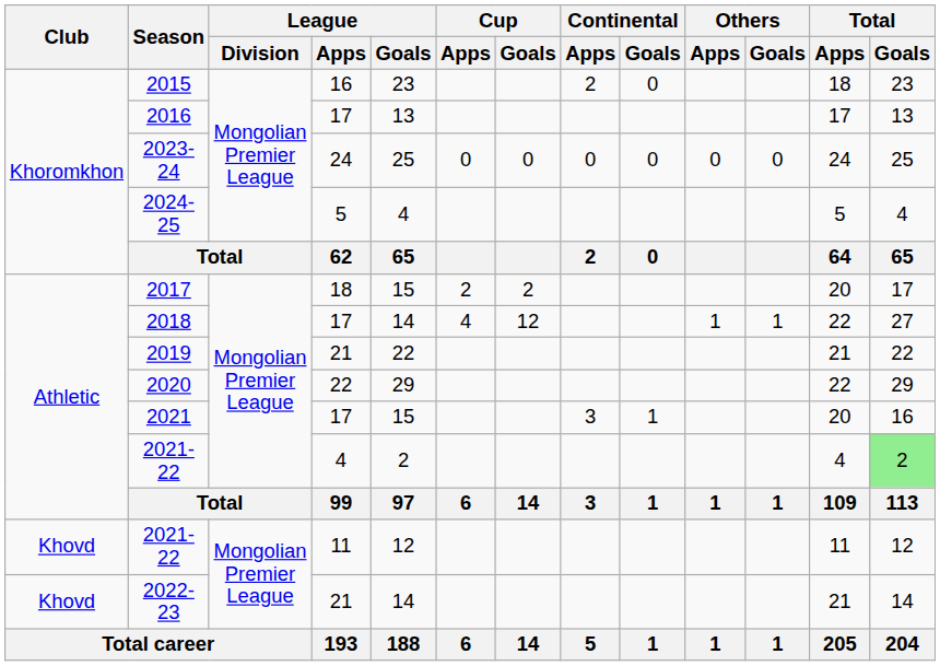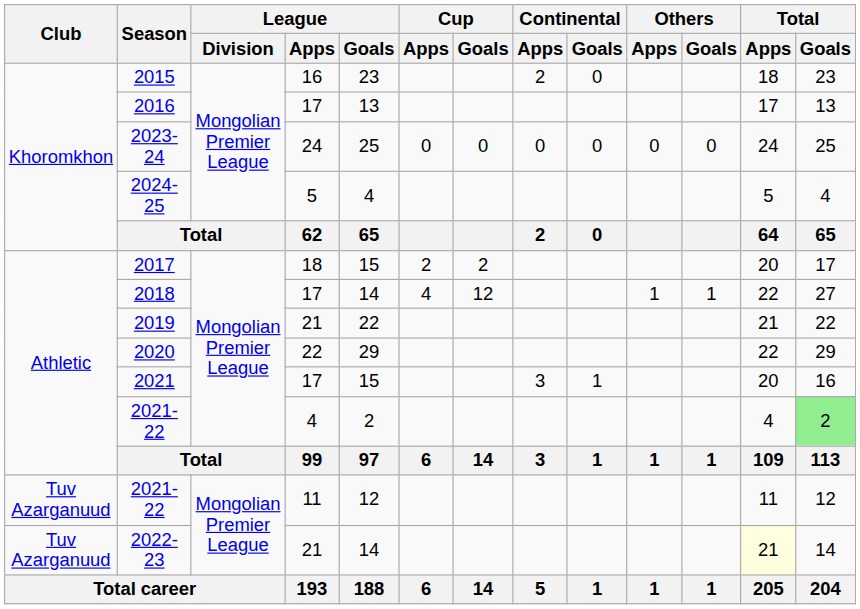 <table class="wikitable" style="text-align:center;">
 <tr>
 <th rowspan=2>Club</th>
 <th rowspan=2>Season</th>
 <th colspan=3>League</th>
 <th colspan=2>Cup</th>
 <th colspan=2>Continental</th>
 <th colspan=2>Others</th>
 <th colspan=2>Total</th>
 </tr>
 <tr>
 <th>Division</th>
 <th>Apps</th>
 <th>Goals</th>
 <th>Apps</th>
 <th>Goals</th>
 <th>Apps</th>
 <th>Goals</th>
 <th>Apps</th>
 <th>Goals</th>
 <th>Apps</th>
 <th>Goals</th>
 </tr>
 <tr>
 <td rowspan=5><a href='#'>Khoromkhon</a></td>
 <td><a href='#'>2015</a></td>
 <td rowspan=4><a href='#'>Mongolian Premier League</a></td>
 <td>16</td>
 <td>23</td>
 <td></td>
 <td></td>
 <td>2</td>
 <td>0</td>
 <td></td>
 <td></td>
 <td>18</td>
 <td>23</td>
 </tr>
 <tr>
 <td><a href='#'>2016</a></td>
 <td>17</td>
 <td>13</td>
 <td></td>
 <td></td>
 <td></td>
 <td></td>
 <td></td>
 <td></td>
 <td>17</td>
 <td>13</td>
 </tr>
 <tr>
 <td><a href='#'>2023-24</a></td>
 <td>24</td>
 <td>25</td>
 <td>0</td>
 <td>0</td>
 <td>0</td>
 <td>0</td>
 <td>0</td>
 <td>0</td>
 <td>24</td>
 <td>25</td>
 </tr>
 <tr>
 <td><a href='#'>2024-25</a></td>
 <td>5</td>
 <td>4</td>
 <td></td>
 <td></td>
 <td></td>
 <td></td>
 <td></td>
 <td></td>
 <td>5</td>
 <td>4</td>
 </tr>
 <tr>
 <th colspan=2>Total</th>
 <th>62</th>
 <th>65</th>
 <th></th>
 <th></th>
 <th>2</th>
 <th>0</th>
 <th></th>
 <th></th>
 <th>64</th>
 <th>65</th>
 </tr>
 <tr>
 <td rowspan=7><a href='#'>Athletic</a></td>
 <td><a href='#'>2017</a></td>
 <td rowspan=6><a href='#'>Mongolian Premier League</a></td>
 <td>18</td>
 <td>15</td>
 <td>2</td>
 <td>2</td>
 <td></td>
 <td></td>
 <td></td>
 <td></td>
 <td>20</td>
 <td>17</td>
 </tr>
 <tr>
 <td><a href='#'>2018</a></td>
 <td>17</td>
 <td>14</td>
 <td>4</td>
 <td>12</td>
 <td></td>
 <td></td>
 <td>1</td>
 <td>1</td>
 <td>22</td>
 <td>27</td>
 </tr>
 <tr>
 <td><a href='#'>2019</a></td>
 <td>21</td>
 <td>22</td>
 <td></td>
 <td></td>
 <td></td>
 <td></td>
 <td></td>
 <td></td>
 <td>21</td>
 <td>22</td>
 </tr>
 <tr>
 <td><a href='#'>2020</a></td>
 <td>22</td>
 <td>29</td>
 <td></td>
 <td></td>
 <td></td>
 <td></td>
 <td></td>
 <td></td>
 <td>22</td>
 <td>29</td>
 </tr>
 <tr>
 <td><a href='#'>2021</a></td>
 <td>17</td>
 <td>15</td>
 <td></td>
 <td></td>
 <td>3</td>
 <td>1</td>
 <td></td>
 <td></td>
 <td>20</td>
 <td>16</td>
 </tr>
 <tr>
 <td><a href='#'>2021-22</a></td>
 <td>4</td>
 <td>2</td>
 <td></td>
 <td></td>
 <td></td>
 <td></td>
 <td></td>
 <td></td>
 <td>4</td>
 <td style="background: lightgreen;">2</td>
 </tr>
 <tr>
 <th colspan=2>Total</th>
 <th>99</th>
 <th>97</th>
 <th>6</th>
 <th>14</th>
 <th>3</th>
 <th>1</th>
 <th>1</th>
 <th>1</th>
 <th>109</th>
 <th>113</th>
 </tr>
 <tr>
-<td><a href='#'>Khovd</a></td>
+<td><a href='#'>Tuv Azarganuud</a></td>
 <td><a href='#'>2021-22</a></td>
 <td rowspan=2><a href='#'>Mongolian Premier League</a></td>
 <td>11</td>
 <td>12</td>
 <td></td>
 <td></td>
 <td></td>
 <td></td>
 <td></td>
 <td></td>
 <td>11</td>
 <td>12</td>
 </tr>
 <tr>
-<td><a href='#'>Khovd</a></td>
+<td><a href='#'>Tuv Azarganuud</a></td>
 <td><a href='#'>2022-23</a></td>
 <td>21</td>
 <td>14</td>
 <td></td>
 <td></td>
 <td></td>
 <td></td>
 <td></td>
 <td></td>
-<td>21</td>
+<td style="background: lightyellow;">21</td>
 <td>14</td>
 </tr>
 <tr>
 <th colspan=3>Total career</th>
 <th>193</th>
 <th>188</th>
 <th>6</th>
 <th>14</th>
 <th>5</th>
 <th>1</th>
 <th>1</th>
 <th>1</th>
 <th>205</th>
 <th>204</th>
 </tr>
 </table>
